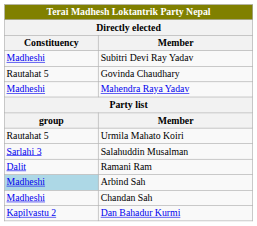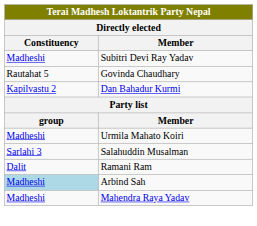 <table class="wikitable mw-collapsible mw-collapsed" role="presentation">
 <tr>
 <th colspan="2" style="width: 300pt; background:olive; color: white;">Terai Madhesh Loktantrik Party Nepal</th>
 </tr>
 <tr>
 <th colspan="2">Directly elected</th>
 </tr>
 <tr>
 <th>Constituency</th>
 <th>Member</th>
 </tr>
 <tr>
 <td><a href='#'>Madheshi</a></td>
 <td>Subitri Devi Ray Yadav</td>
 </tr>
 <tr>
 <td>Rautahat 5</td>
 <td>Govinda Chaudhary</td>
 </tr>
 <tr>
-<td><a href='#'>Madheshi</a></td>
-<td><a href='#'>Mahendra Raya Yadav</a></td>
+<td><a href='#'>Kapilvastu 2</a></td>
+<td><a href='#'>Dan Bahadur Kurmi</a></td>
 </tr>
 <tr>
 <th colspan="2">Party list</th>
 </tr>
 <tr>
 <th> group</th>
 <th>Member</th>
 </tr>
 <tr>
-<td>Rautahat 5</td>
+<td><a href='#'>Madheshi</a></td>
 <td>Urmila Mahato Koiri</td>
 </tr>
 <tr>
 <td><a href='#'>Sarlahi 3</a></td>
 <td>Salahuddin Musalman</td>
 </tr>
 <tr>
 <td><a href='#'>Dalit</a></td>
 <td>Ramani Ram</td>
 </tr>
 <tr>
 <td style="background: lightblue;"><a href='#'>Madheshi</a></td>
 <td>Arbind Sah</td>
 </tr>
 <tr>
 <td><a href='#'>Madheshi</a></td>
-<td>Chandan Sah</td>
-</tr>
-<tr>
-<td><a href='#'>Kapilvastu 2</a></td>
-<td><a href='#'>Dan Bahadur Kurmi</a></td>
+<td><a href='#'>Mahendra Raya Yadav</a></td>
 </tr>
 </table>
